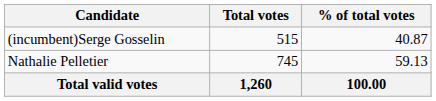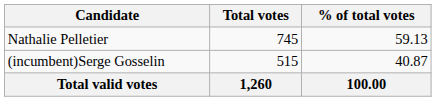 <table class="wikitable" width="475">
 <tr>
 <th align="left">Candidate</th>
 <th align="right">Total votes</th>
 <th align="right">% of total votes</th>
 </tr>
 <tr>
+<td align="left">Nathalie Pelletier</td>
+<td align="right">745</td>
+<td align="right">59.13</td>
+</tr>
+<tr>
 <td align="left">(incumbent)Serge Gosselin</td>
 <td align="right">515</td>
 <td align="right">40.87</td>
-</tr>
-<tr>
-<td align="left">Nathalie Pelletier</td>
-<td align="right">745</td>
-<td align="right">59.13</td>
 </tr>
 <tr bgcolor="#EEEEEE">
 <th align="left">Total valid votes</th>
 <th align="right"><strong>1,260</strong></th>
 <th align="right"><strong>100.00</strong></th>
 </tr>
 </table>
